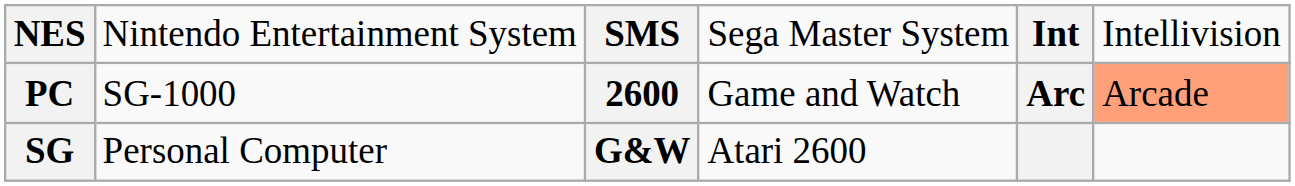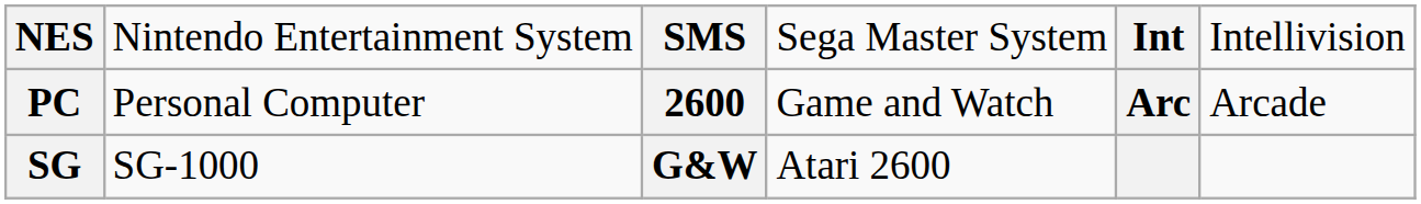 <table class="wikitable">
 <tr>
 <th>NES</th>
 <td>Nintendo Entertainment System</td>
 <th>SMS</th>
 <td>Sega Master System</td>
 <th>Int</th>
 <td>Intellivision</td>
 </tr>
 <tr>
 <th>PC</th>
-<td>SG-1000</td>
+<td>Personal Computer</td>
 <th>2600</th>
 <td>Game and Watch</td>
 <th>Arc</th>
-<td style="background: lightsalmon;">Arcade</td>
+<td>Arcade</td>
 </tr>
 <tr>
 <th>SG</th>
-<td>Personal Computer</td>
+<td>SG-1000</td>
 <th>G&W</th>
 <td>Atari 2600</td>
 <th></th>
 <td></td>
 </tr>
 </table>
